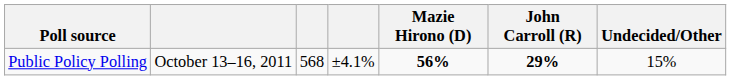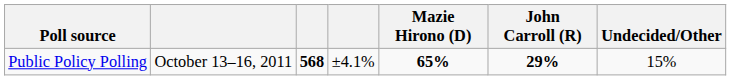 <table class="wikitable" style="text-align:center">
 <tr valign= bottom>
 <th>Poll source</th>
 <th></th>
 <th></th>
 <th></th>
 <th style="width:100px;">Mazie<br>Hirono (D)</th>
 <th style="width:100px;">John<br>Carroll (R)</th>
 <th>Undecided/Other</th>
 </tr>
 <tr>
 <td align=left><a href='#'>Public Policy Polling</a></td>
 <td>October 13–16, 2011</td>
-<td>568</td>
+<td><strong>568</strong></td>
 <td>±4.1%</td>
-<td><strong>56%</strong></td>
+<td><strong>65%</strong></td>
 <td><strong>29%</strong></td>
 <td>15%</td>
 </tr>
 </table>
